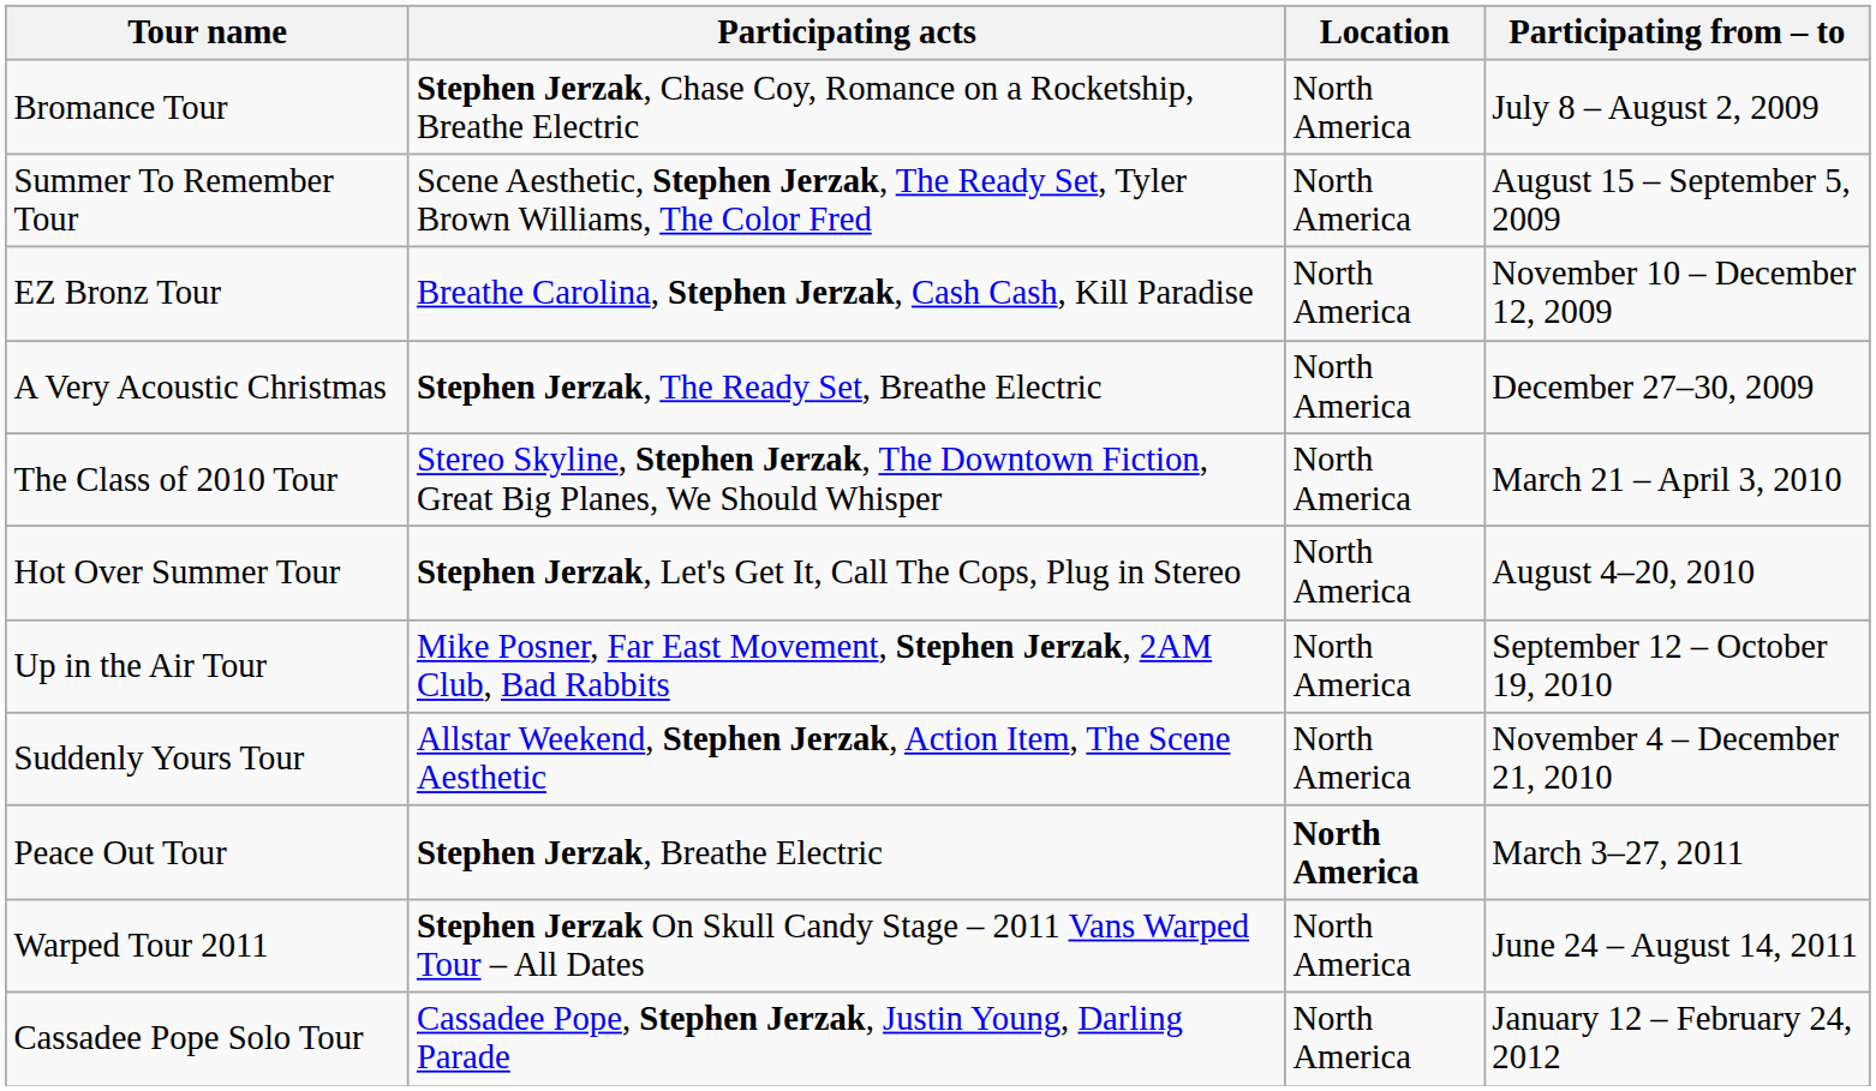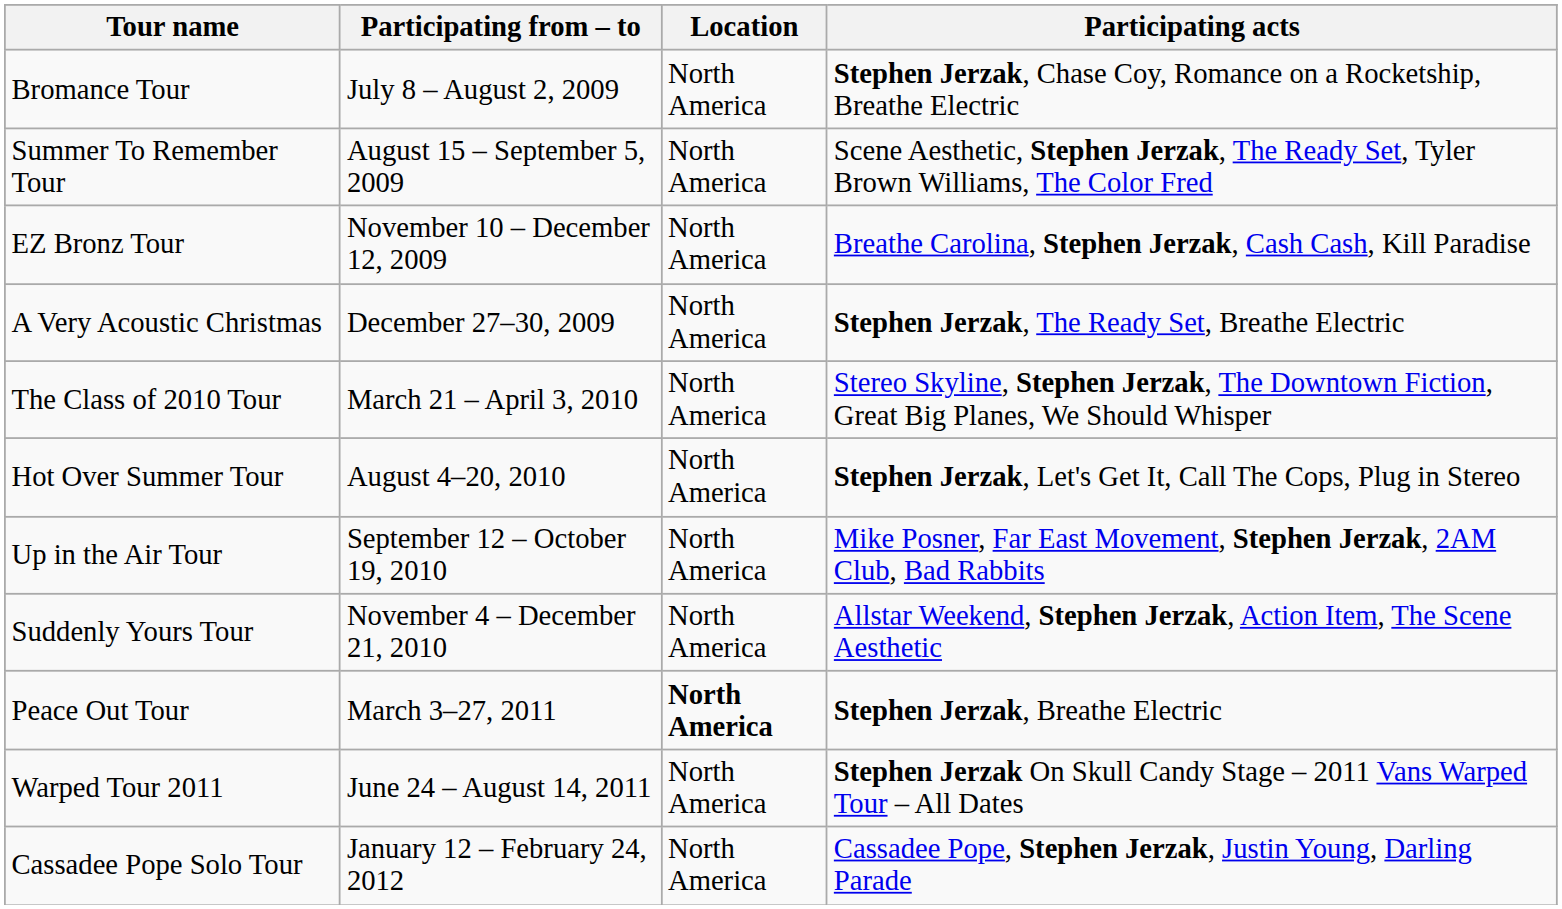 <table class="wikitable unsortable">
 <tr>
 <th style="width:180px;">Tour name</th>
+<th>Participating from – to</th>
+<th>Location</th>
 <th>Participating acts</th>
-<th>Location</th>
-<th>Participating from – to</th>
 </tr>
 <tr>
 <td>Bromance Tour</td>
+<td>July 8 – August 2, 2009</td>
+<td>North America</td>
 <td><strong>Stephen Jerzak</strong>, Chase Coy, Romance on a Rocketship, Breathe Electric</td>
-<td>North America</td>
-<td>July 8 – August 2, 2009</td>
 </tr>
 <tr>
 <td>Summer To Remember Tour</td>
+<td>August 15 – September 5, 2009</td>
+<td>North America</td>
 <td>Scene Aesthetic, <strong>Stephen Jerzak</strong>, <a href='#'>The Ready Set</a>, Tyler Brown Williams, <a href='#'>The Color Fred</a></td>
-<td>North America</td>
-<td>August 15 – September 5, 2009</td>
 </tr>
 <tr>
 <td>EZ Bronz Tour</td>
+<td>November 10 – December 12, 2009</td>
+<td>North America</td>
 <td><a href='#'>Breathe Carolina</a>, <strong>Stephen Jerzak</strong>, <a href='#'>Cash Cash</a>, Kill Paradise</td>
-<td>North America</td>
-<td>November 10 – December 12, 2009</td>
 </tr>
 <tr>
 <td>A Very Acoustic Christmas</td>
+<td>December 27–30, 2009</td>
+<td>North America</td>
 <td><strong>Stephen Jerzak</strong>, <a href='#'>The Ready Set</a>, Breathe Electric</td>
-<td>North America</td>
-<td>December 27–30, 2009</td>
 </tr>
 <tr>
 <td>The Class of 2010 Tour</td>
+<td>March 21 – April 3, 2010</td>
+<td>North America</td>
 <td><a href='#'>Stereo Skyline</a>, <strong>Stephen Jerzak</strong>, <a href='#'>The Downtown Fiction</a>, Great Big Planes, We Should Whisper</td>
-<td>North America</td>
-<td>March 21 – April 3, 2010</td>
 </tr>
 <tr>
 <td>Hot Over Summer Tour</td>
+<td>August 4–20, 2010</td>
+<td>North America</td>
 <td><strong>Stephen Jerzak</strong>, Let's Get It, Call The Cops, Plug in Stereo</td>
-<td>North America</td>
-<td>August 4–20, 2010</td>
 </tr>
 <tr>
 <td>Up in the Air Tour</td>
+<td>September 12 – October 19, 2010</td>
+<td>North America</td>
 <td><a href='#'>Mike Posner</a>, <a href='#'>Far East Movement</a>, <strong>Stephen Jerzak</strong>, <a href='#'>2AM Club</a>, <a href='#'>Bad Rabbits</a></td>
-<td>North America</td>
-<td>September 12 – October 19, 2010</td>
 </tr>
 <tr>
 <td>Suddenly Yours Tour</td>
+<td>November 4 – December 21, 2010</td>
+<td>North America</td>
 <td><a href='#'>Allstar Weekend</a>, <strong>Stephen Jerzak</strong>, <a href='#'>Action Item</a>, <a href='#'>The Scene Aesthetic</a></td>
-<td>North America</td>
-<td>November 4 – December 21, 2010</td>
 </tr>
 <tr>
 <td>Peace Out Tour</td>
+<td>March 3–27, 2011</td>
+<td><strong>North America</strong></td>
 <td><strong>Stephen Jerzak</strong>, Breathe Electric</td>
-<td><strong>North America</strong></td>
-<td>March 3–27, 2011</td>
 </tr>
 <tr>
 <td>Warped Tour 2011</td>
+<td>June 24 – August 14, 2011</td>
+<td>North America</td>
 <td><strong>Stephen Jerzak</strong> On Skull Candy Stage – 2011 <a href='#'>Vans Warped Tour</a> – All Dates</td>
-<td>North America</td>
-<td>June 24 – August 14, 2011</td>
 </tr>
 <tr>
 <td>Cassadee Pope Solo Tour</td>
+<td>January 12 – February 24, 2012</td>
+<td>North America</td>
 <td><a href='#'>Cassadee Pope</a>, <strong>Stephen Jerzak</strong>, <a href='#'>Justin Young</a>, <a href='#'>Darling Parade</a></td>
-<td>North America</td>
-<td>January 12 – February 24, 2012</td>
 </tr>
 </table>
